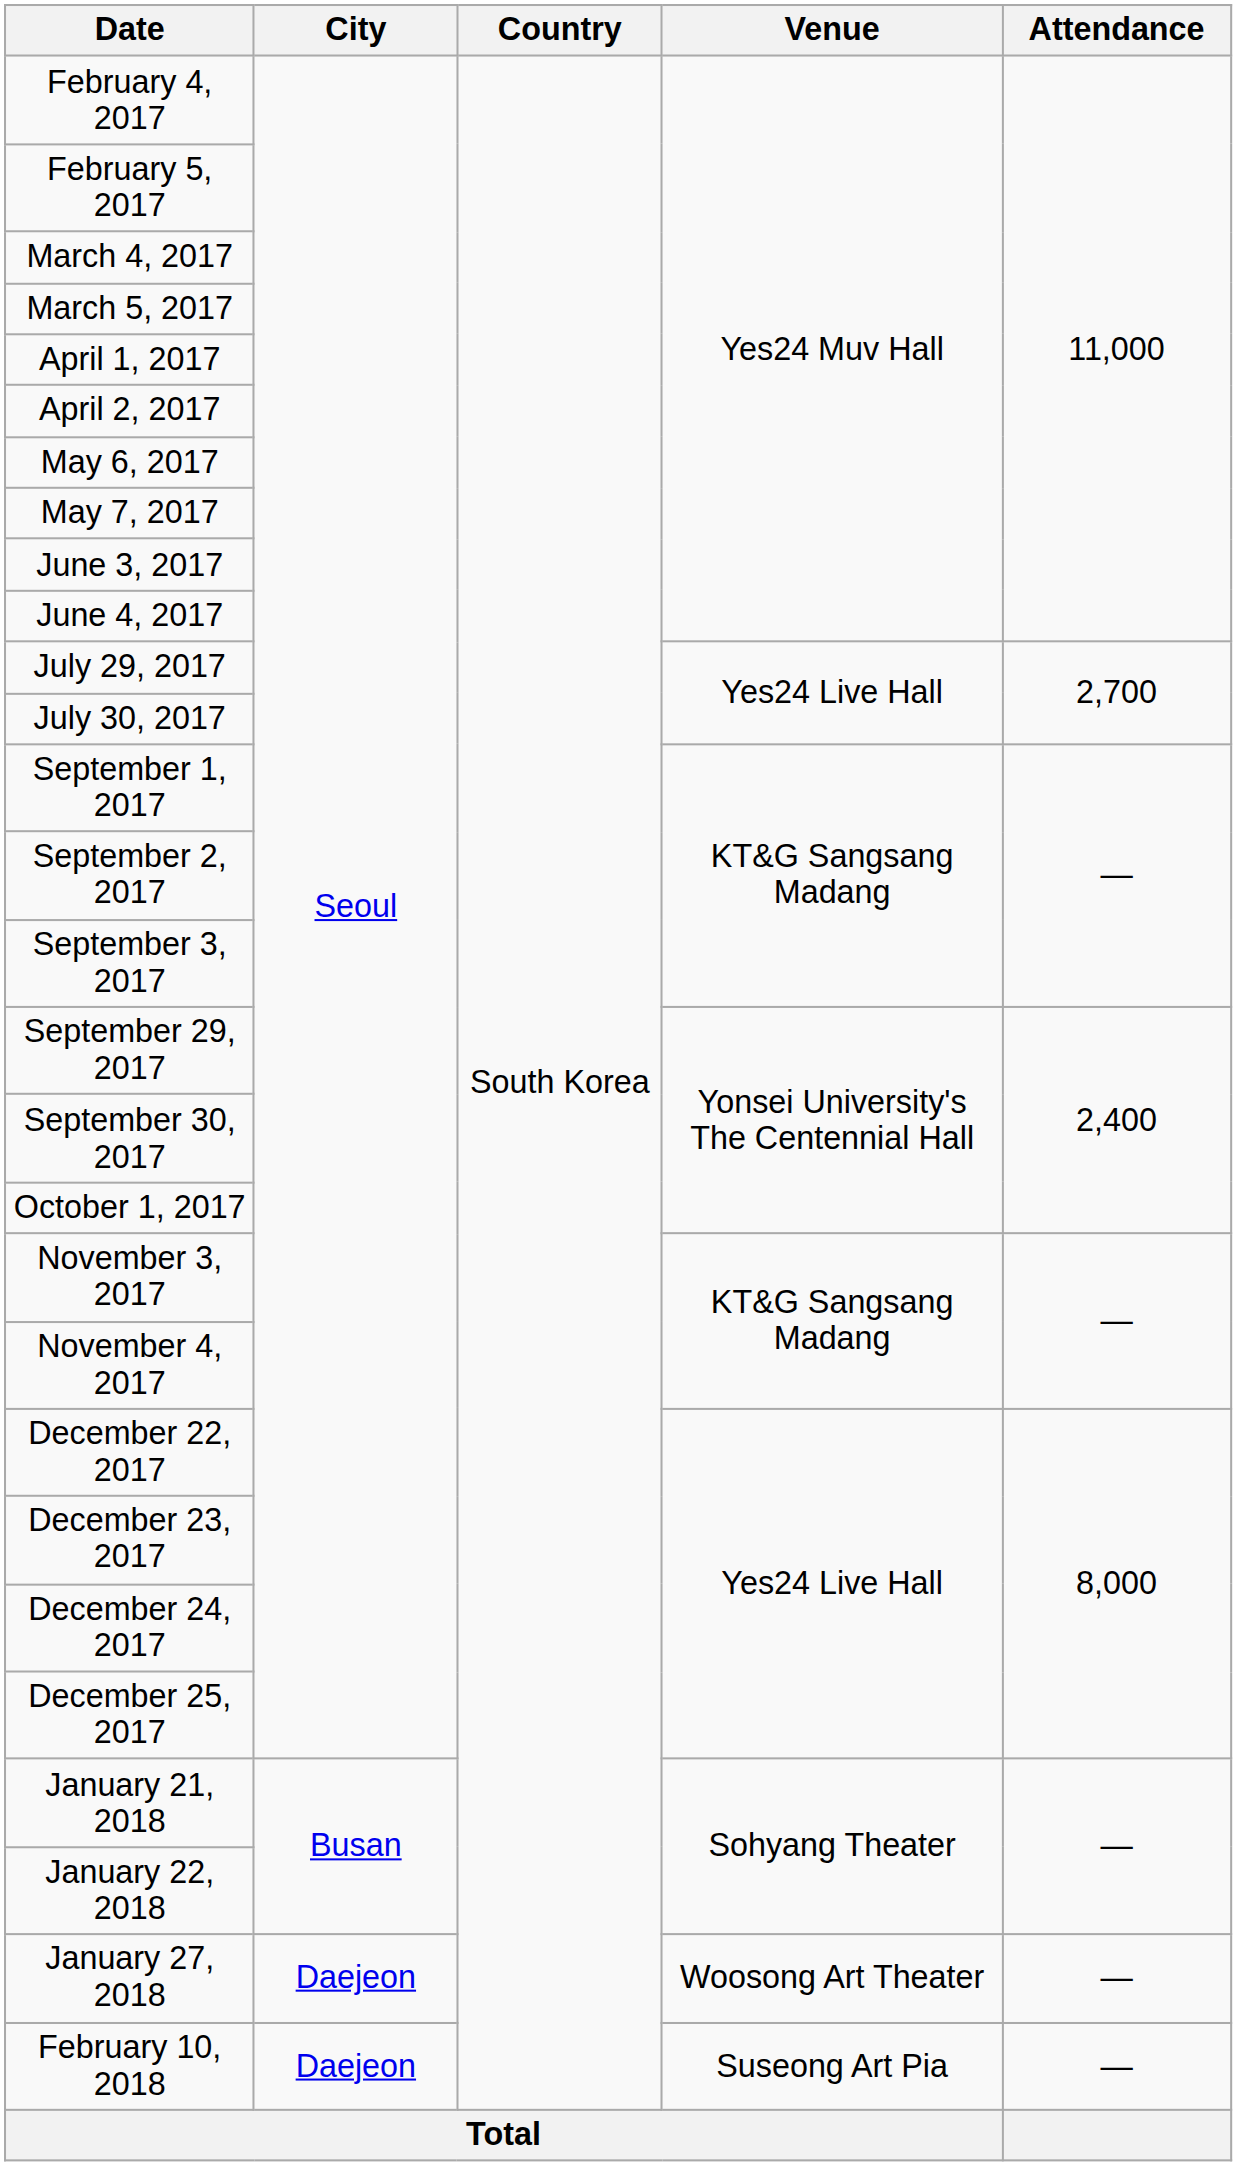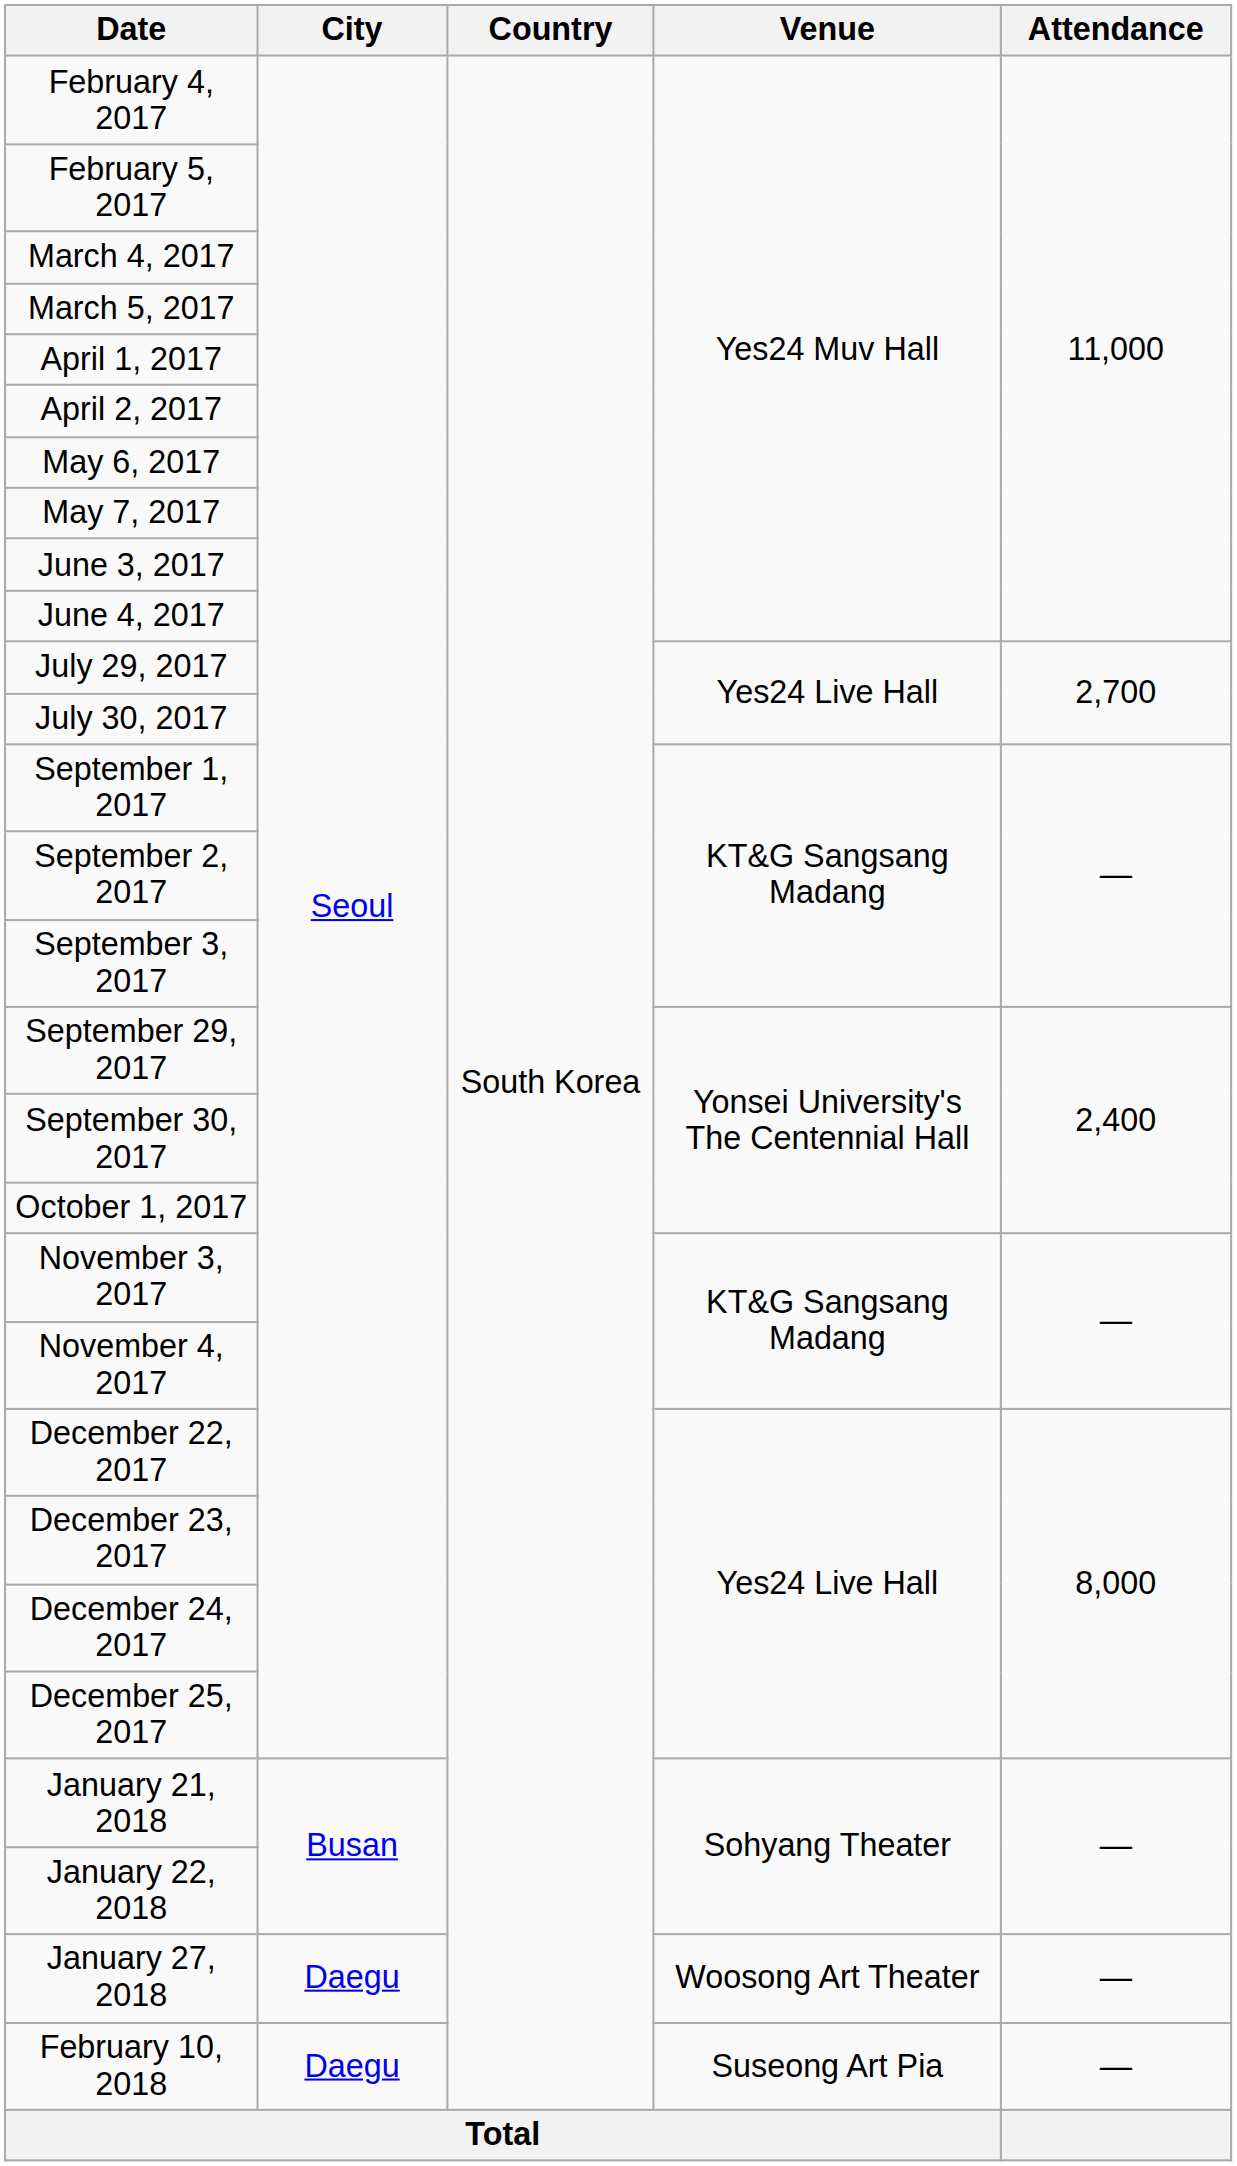 <table class="wikitable" style="text-align:center;">
 <tr>
 <th scope="col" style="width:12em">Date</th>
 <th scope="col" style="width:10em">City</th>
 <th scope="col" style="width:10em">Country</th>
 <th scope="col" style="width:20em">Venue</th>
 <th scope="col" style="width:9em">Attendance</th>
 </tr>
 <tr>
 <td>February 4, 2017</td>
 <td rowspan=24><a href='#'>Seoul</a></td>
 <td rowspan=28>South Korea</td>
 <td rowspan=10>Yes24 Muv Hall</td>
 <td rowspan=10>11,000</td>
 </tr>
 <tr>
 <td>February 5, 2017</td>
 </tr>
 <tr>
 <td>March 4, 2017</td>
 </tr>
 <tr>
 <td>March 5, 2017</td>
 </tr>
 <tr>
 <td>April 1, 2017</td>
 </tr>
 <tr>
 <td>April 2, 2017</td>
 </tr>
 <tr>
 <td>May 6, 2017</td>
 </tr>
 <tr>
 <td>May 7, 2017</td>
 </tr>
 <tr>
 <td>June 3, 2017</td>
 </tr>
 <tr>
 <td>June 4, 2017</td>
 </tr>
 <tr>
 <td>July 29, 2017</td>
 <td rowspan=2>Yes24 Live Hall</td>
 <td rowspan=2>2,700</td>
 </tr>
 <tr>
 <td>July 30, 2017</td>
 </tr>
 <tr>
 <td>September 1, 2017</td>
 <td rowspan=3>KT&G Sangsang Madang</td>
 <td rowspan=3>—</td>
 </tr>
 <tr>
 <td>September 2, 2017</td>
 </tr>
 <tr>
 <td>September 3, 2017</td>
 </tr>
 <tr>
 <td>September 29, 2017</td>
 <td rowspan=3>Yonsei University's The Centennial Hall</td>
 <td rowspan=3>2,400</td>
 </tr>
 <tr>
 <td>September 30, 2017</td>
 </tr>
 <tr>
 <td>October 1, 2017</td>
 </tr>
 <tr>
 <td>November 3, 2017</td>
 <td rowspan=2>KT&G Sangsang Madang</td>
 <td rowspan=2>—</td>
 </tr>
 <tr>
 <td>November 4, 2017</td>
 </tr>
 <tr>
 <td>December 22, 2017</td>
 <td rowspan=4>Yes24 Live Hall</td>
 <td rowspan=4>8,000</td>
 </tr>
 <tr>
 <td>December 23, 2017</td>
 </tr>
 <tr>
 <td>December 24, 2017</td>
 </tr>
 <tr>
 <td>December 25, 2017</td>
 </tr>
 <tr>
 <td>January 21, 2018</td>
 <td rowspan=2><a href='#'>Busan</a></td>
 <td rowspan=2>Sohyang Theater</td>
 <td rowspan="2">—</td>
 </tr>
 <tr>
 <td>January 22, 2018</td>
 </tr>
 <tr>
 <td>January 27, 2018</td>
-<td><a href='#'>Daejeon</a></td>
+<td><a href='#'>Daegu</a></td>
 <td>Woosong Art Theater</td>
 <td>—</td>
 </tr>
 <tr>
 <td>February 10, 2018</td>
-<td><a href='#'>Daejeon</a></td>
+<td><a href='#'>Daegu</a></td>
 <td>Suseong Art Pia</td>
 <td>—</td>
 </tr>
 <tr>
 <th colspan=4><strong>Total</strong></th>
 <th></th>
 </tr>
 </table>
